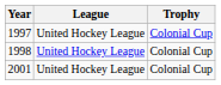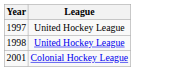 <table class="wikitable" style="text-align:center;">
 <tr>
 <th>Year</th>
 <th>League</th>
-<th>Trophy</th>
 </tr>
 <tr>
 <td>1997</td>
 <td>United Hockey League</td>
-<td><a href='#'>Colonial Cup</a></td>
 </tr>
 <tr>
 <td>1998</td>
 <td><a href='#'>United Hockey League</a></td>
-<td>Colonial Cup</td>
 </tr>
 <tr>
 <td>2001</td>
-<td>United Hockey League</td>
-<td>Colonial Cup</td>
+<td><a href='#'>Colonial Hockey League</a></td>
 </tr>
 </table>
